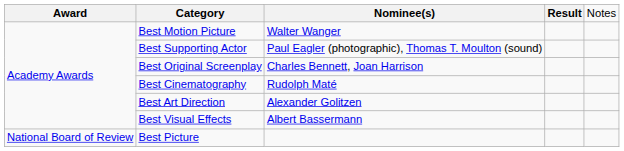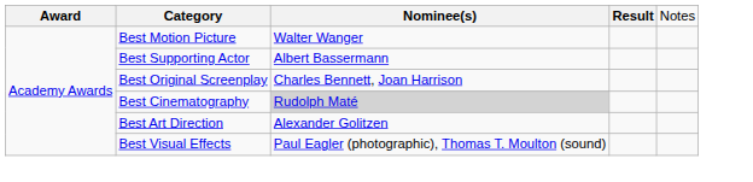 <table class="wikitable plainrowheaders">
 <tr>
 <th>Award</th>
 <th>Category</th>
 <th>Nominee(s)</th>
 <th>Result</th>
 <td>Notes</td>
 </tr>
 <tr>
 <td rowspan="6"><a href='#'>Academy Awards</a></td>
 <td><a href='#'>Best Motion Picture</a></td>
 <td><a href='#'>Walter Wanger</a></td>
 <td></td>
 <td></td>
 </tr>
 <tr>
 <td><a href='#'>Best Supporting Actor</a></td>
-<td><a href='#'>Paul Eagler</a> (photographic), <a href='#'>Thomas T. Moulton</a> (sound)</td>
+<td><a href='#'>Albert Bassermann</a></td>
 <td></td>
 <td></td>
 </tr>
 <tr>
 <td><a href='#'>Best Original Screenplay</a></td>
 <td><a href='#'>Charles Bennett</a>, <a href='#'>Joan Harrison</a></td>
 <td></td>
 <td></td>
 </tr>
 <tr>
 <td><a href='#'>Best Cinematography</a></td>
-<td><a href='#'>Rudolph Maté</a></td>
+<td style="background: lightgrey;"><a href='#'>Rudolph Maté</a></td>
 <td></td>
 <td></td>
 </tr>
 <tr>
 <td><a href='#'>Best Art Direction</a></td>
 <td><a href='#'>Alexander Golitzen</a></td>
 <td></td>
 <td></td>
 </tr>
 <tr>
 <td><a href='#'>Best Visual Effects</a></td>
-<td><a href='#'>Albert Bassermann</a></td>
-<td></td>
-<td></td>
-</tr>
-<tr>
-<td><a href='#'>National Board of Review</a></td>
-<td><a href='#'>Best Picture</a></td>
-<td></td>
+<td><a href='#'>Paul Eagler</a> (photographic), <a href='#'>Thomas T. Moulton</a> (sound)</td>
 <td></td>
 <td></td>
 </tr>
 </table>
